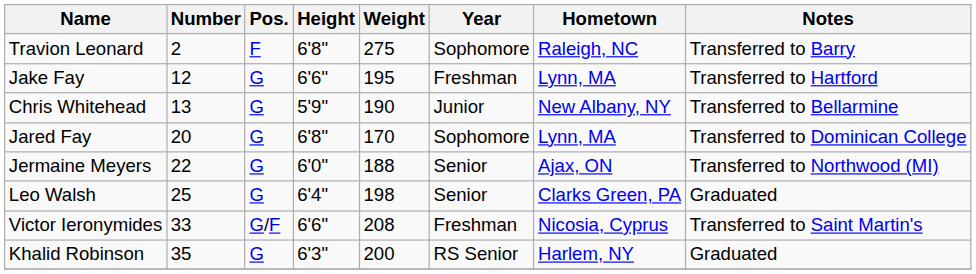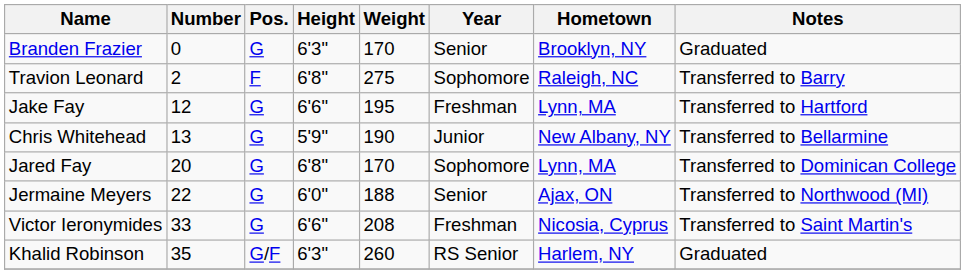 <table class="wikitable sortable" border="1">
 <tr>
 <th>Name</th>
 <th>Number</th>
 <th>Pos.</th>
 <th>Height</th>
 <th>Weight</th>
 <th>Year</th>
 <th>Hometown</th>
 <th class="unsortable">Notes</th>
+</tr>
+<tr>
+<td sortname><a href='#'>Branden Frazier</a></td>
+<td>0</td>
+<td><a href='#'>G</a></td>
+<td>6'3"</td>
+<td>170</td>
+<td>Senior</td>
+<td><a href='#'>Brooklyn, NY</a></td>
+<td>Graduated</td>
 </tr>
 <tr>
 <td sortname>Travion Leonard</td>
 <td>2</td>
 <td><a href='#'>F</a></td>
 <td>6'8"</td>
 <td>275</td>
 <td>Sophomore</td>
 <td><a href='#'>Raleigh, NC</a></td>
 <td>Transferred to <a href='#'>Barry</a></td>
 </tr>
 <tr>
 <td sortname>Jake Fay</td>
 <td>12</td>
 <td><a href='#'>G</a></td>
 <td>6'6"</td>
 <td>195</td>
 <td>Freshman</td>
 <td><a href='#'>Lynn, MA</a></td>
 <td>Transferred to <a href='#'>Hartford</a></td>
 </tr>
 <tr>
 <td sortname>Chris Whitehead</td>
 <td>13</td>
 <td><a href='#'>G</a></td>
 <td>5'9"</td>
 <td>190</td>
 <td>Junior</td>
 <td><a href='#'>New Albany, NY</a></td>
 <td>Transferred to <a href='#'>Bellarmine</a></td>
 </tr>
 <tr>
 <td sortname>Jared Fay</td>
 <td>20</td>
 <td><a href='#'>G</a></td>
 <td>6'8"</td>
 <td>170</td>
 <td>Sophomore</td>
 <td><a href='#'>Lynn, MA</a></td>
 <td>Transferred to <a href='#'>Dominican College</a></td>
 </tr>
 <tr>
 <td sortname>Jermaine Meyers</td>
 <td>22</td>
 <td><a href='#'>G</a></td>
 <td>6'0"</td>
 <td>188</td>
 <td>Senior</td>
 <td><a href='#'>Ajax, ON</a></td>
 <td>Transferred to <a href='#'>Northwood (MI)</a></td>
 </tr>
 <tr>
-<td sortname>Leo Walsh</td>
-<td>25</td>
-<td><a href='#'>G</a></td>
-<td>6'4"</td>
-<td>198</td>
-<td>Senior</td>
-<td><a href='#'>Clarks Green, PA</a></td>
-<td>Graduated</td>
-</tr>
-<tr>
 <td sortname>Victor Ieronymides</td>
 <td>33</td>
-<td><a href='#'>G</a>/<a href='#'>F</a></td>
+<td><a href='#'>G</a></td>
 <td>6'6"</td>
 <td>208</td>
 <td>Freshman</td>
 <td><a href='#'>Nicosia, Cyprus</a></td>
 <td>Transferred to <a href='#'>Saint Martin's</a></td>
 </tr>
 <tr>
 <td sortname>Khalid Robinson</td>
 <td>35</td>
-<td><a href='#'>G</a></td>
+<td><a href='#'>G</a>/<a href='#'>F</a></td>
 <td>6'3"</td>
-<td>200</td>
+<td>260</td>
 <td>RS Senior</td>
 <td><a href='#'>Harlem, NY</a></td>
 <td>Graduated</td>
 </tr>
 <tr>
 </tr>
 </table>
